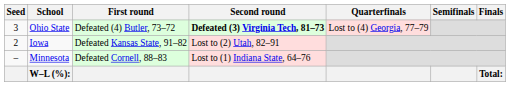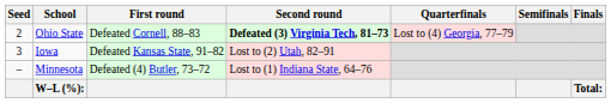 <table class="wikitable" style="white-space:nowrap; font-size:90%;">
 <tr>
 <th>Seed</th>
 <th>School</th>
 <th>First round</th>
 <th>Second round</th>
 <th>Quarterfinals</th>
 <th>Semifinals</th>
 <th>Finals</th>
 </tr>
 <tr>
-<td align=center>3</td>
+<td align=center>2</td>
 <td><a href='#'>Ohio State</a></td>
-<td style="background:#ddffdd;">Defeated (4) <a href='#'>Butler</a>, 73–72</td>
+<td style="background:#ddffdd;">Defeated <a href='#'>Cornell</a>, 88–83</td>
 <td style="background:#ddffdd;"><strong>Defeated (3) <a href='#'>Virginia Tech</a>, 81–73</strong></td>
 <td style="background:#ffdddd;">Lost to (4) <a href='#'>Georgia</a>, 77–79</td>
 <td style="background:#ddd;" colspan=2></td>
 </tr>
 <tr>
-<td align=center>2</td>
+<td align=center>3</td>
 <td><a href='#'>Iowa</a></td>
 <td style="background:#ddffdd;">Defeated <a href='#'>Kansas State</a>, 91–82</td>
 <td style="background:#ffdddd;">Lost to (2) <a href='#'>Utah</a>, 82–91</td>
 <td style="background:#ddd;" colspan=3></td>
 </tr>
 <tr>
 <td align=center>–</td>
 <td><a href='#'>Minnesota</a></td>
-<td style="background:#ddffdd;">Defeated <a href='#'>Cornell</a>, 88–83</td>
+<td style="background:#ddffdd;">Defeated (4) <a href='#'>Butler</a>, 73–72</td>
 <td style="background:#ffdddd;">Lost to (1) <a href='#'>Indiana State</a>, 64–76</td>
 <td style="background:#ddd;" colspan=3></td>
 </tr>
 <tr>
 <th></th>
 <th>W–L (%):</th>
 <th></th>
 <th></th>
 <th></th>
 <th></th>
 <th> Total: </th>
 </tr>
 </table>
